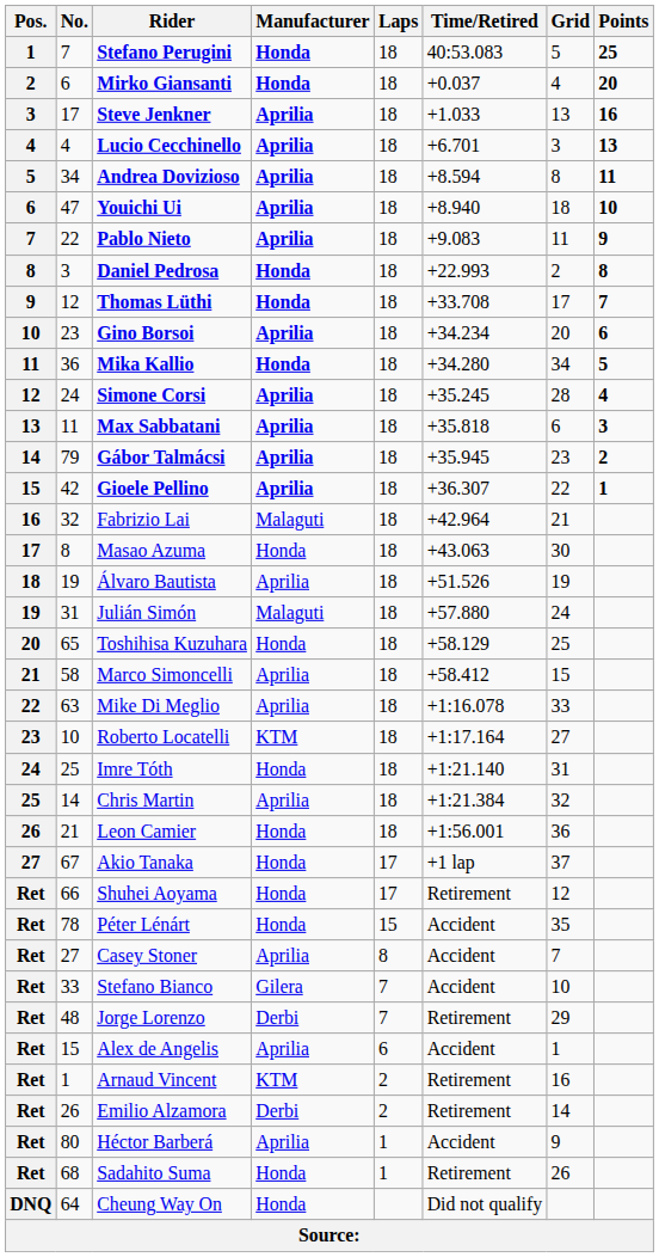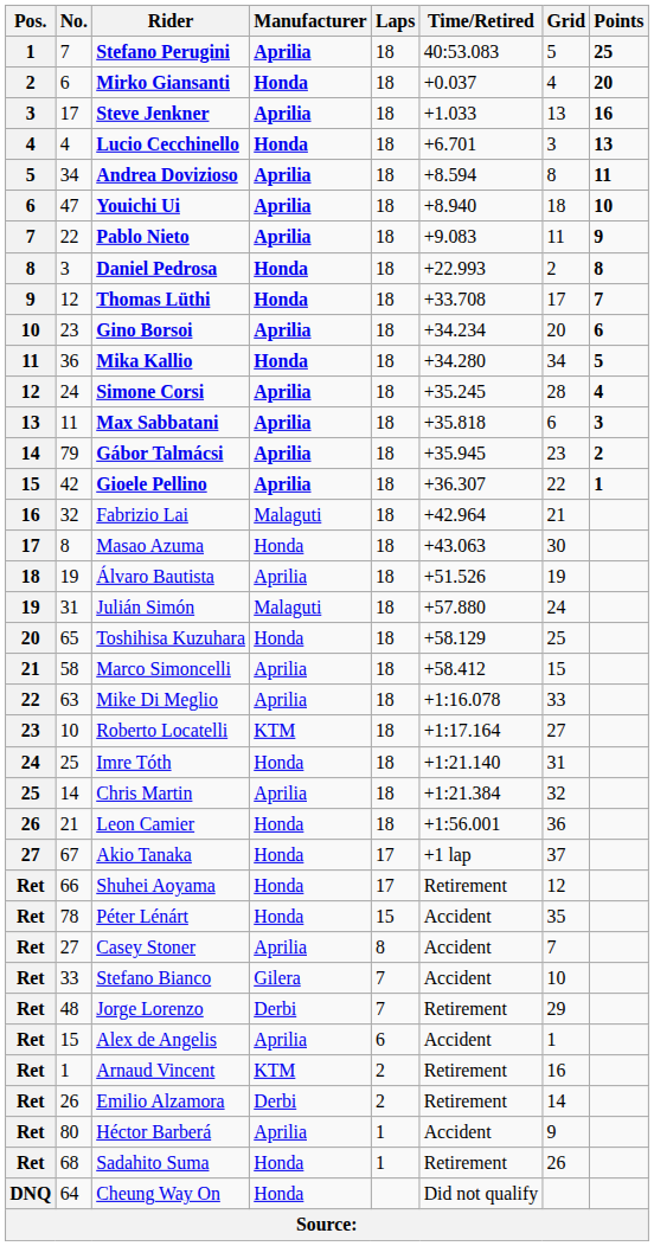 <table class="wikitable" style="font-size: 95%;">
 <tr>
 <th>Pos.</th>
 <th>No.</th>
 <th>Rider</th>
 <th>Manufacturer</th>
 <th>Laps</th>
 <th>Time/Retired</th>
 <th>Grid</th>
 <th>Points</th>
 </tr>
 <tr>
 <th>1</th>
 <td>7</td>
 <td> <strong><a href='#'>Stefano Perugini</a></strong></td>
-<td><strong><a href='#'>Honda</a></strong></td>
+<td><strong><a href='#'>Aprilia</a></strong></td>
 <td>18</td>
 <td>40:53.083</td>
 <td>5</td>
 <td><strong>25</strong></td>
 </tr>
 <tr>
 <th>2</th>
 <td>6</td>
 <td> <strong><a href='#'>Mirko Giansanti</a></strong></td>
 <td><strong><a href='#'>Honda</a></strong></td>
 <td>18</td>
 <td>+0.037</td>
 <td>4</td>
 <td><strong>20</strong></td>
 </tr>
 <tr>
 <th>3</th>
 <td>17</td>
 <td> <strong><a href='#'>Steve Jenkner</a></strong></td>
 <td><strong><a href='#'>Aprilia</a></strong></td>
 <td>18</td>
 <td>+1.033</td>
 <td>13</td>
 <td><strong>16</strong></td>
 </tr>
 <tr>
 <th>4</th>
 <td>4</td>
 <td> <strong><a href='#'>Lucio Cecchinello</a></strong></td>
-<td><strong><a href='#'>Aprilia</a></strong></td>
+<td><strong><a href='#'>Honda</a></strong></td>
 <td>18</td>
 <td>+6.701</td>
 <td>3</td>
 <td><strong>13</strong></td>
 </tr>
 <tr>
 <th>5</th>
 <td>34</td>
 <td> <strong><a href='#'>Andrea Dovizioso</a></strong></td>
 <td><strong><a href='#'>Aprilia</a></strong></td>
 <td>18</td>
 <td>+8.594</td>
 <td>8</td>
 <td><strong>11</strong></td>
 </tr>
 <tr>
 <th>6</th>
 <td>47</td>
 <td> <strong><a href='#'>Youichi Ui</a></strong></td>
 <td><strong><a href='#'>Aprilia</a></strong></td>
 <td>18</td>
 <td>+8.940</td>
 <td>18</td>
 <td><strong>10</strong></td>
 </tr>
 <tr>
 <th>7</th>
 <td>22</td>
 <td> <strong><a href='#'>Pablo Nieto</a></strong></td>
 <td><strong><a href='#'>Aprilia</a></strong></td>
 <td>18</td>
 <td>+9.083</td>
 <td>11</td>
 <td><strong>9</strong></td>
 </tr>
 <tr>
 <th>8</th>
 <td>3</td>
 <td> <strong><a href='#'>Daniel Pedrosa</a></strong></td>
 <td><strong><a href='#'>Honda</a></strong></td>
 <td>18</td>
 <td>+22.993</td>
 <td>2</td>
 <td><strong>8</strong></td>
 </tr>
 <tr>
 <th>9</th>
 <td>12</td>
 <td> <strong><a href='#'>Thomas Lüthi</a></strong></td>
 <td><strong><a href='#'>Honda</a></strong></td>
 <td>18</td>
 <td>+33.708</td>
 <td>17</td>
 <td><strong>7</strong></td>
 </tr>
 <tr>
 <th>10</th>
 <td>23</td>
 <td> <strong><a href='#'>Gino Borsoi</a></strong></td>
 <td><strong><a href='#'>Aprilia</a></strong></td>
 <td>18</td>
 <td>+34.234</td>
 <td>20</td>
 <td><strong>6</strong></td>
 </tr>
 <tr>
 <th>11</th>
 <td>36</td>
 <td> <strong><a href='#'>Mika Kallio</a></strong></td>
 <td><strong><a href='#'>Honda</a></strong></td>
 <td>18</td>
 <td>+34.280</td>
 <td>34</td>
 <td><strong>5</strong></td>
 </tr>
 <tr>
 <th>12</th>
 <td>24</td>
 <td> <strong><a href='#'>Simone Corsi</a></strong></td>
 <td><strong><a href='#'>Aprilia</a></strong></td>
 <td>18</td>
 <td>+35.245</td>
 <td>28</td>
 <td><strong>4</strong></td>
 </tr>
 <tr>
 <th>13</th>
 <td>11</td>
 <td> <strong><a href='#'>Max Sabbatani</a></strong></td>
 <td><strong><a href='#'>Aprilia</a></strong></td>
 <td>18</td>
 <td>+35.818</td>
 <td>6</td>
 <td><strong>3</strong></td>
 </tr>
 <tr>
 <th>14</th>
 <td>79</td>
 <td> <strong><a href='#'>Gábor Talmácsi</a></strong></td>
 <td><strong><a href='#'>Aprilia</a></strong></td>
 <td>18</td>
 <td>+35.945</td>
 <td>23</td>
 <td><strong>2</strong></td>
 </tr>
 <tr>
 <th>15</th>
 <td>42</td>
 <td> <strong><a href='#'>Gioele Pellino</a></strong></td>
 <td><strong><a href='#'>Aprilia</a></strong></td>
 <td>18</td>
 <td>+36.307</td>
 <td>22</td>
 <td><strong>1</strong></td>
 </tr>
 <tr>
 <th>16</th>
 <td>32</td>
 <td> <a href='#'>Fabrizio Lai</a></td>
 <td><a href='#'>Malaguti</a></td>
 <td>18</td>
 <td>+42.964</td>
 <td>21</td>
 <td></td>
 </tr>
 <tr>
 <th>17</th>
 <td>8</td>
 <td> <a href='#'>Masao Azuma</a></td>
 <td><a href='#'>Honda</a></td>
 <td>18</td>
 <td>+43.063</td>
 <td>30</td>
 <td></td>
 </tr>
 <tr>
 <th>18</th>
 <td>19</td>
 <td> <a href='#'>Álvaro Bautista</a></td>
 <td><a href='#'>Aprilia</a></td>
 <td>18</td>
 <td>+51.526</td>
 <td>19</td>
 <td></td>
 </tr>
 <tr>
 <th>19</th>
 <td>31</td>
 <td> <a href='#'>Julián Simón</a></td>
 <td><a href='#'>Malaguti</a></td>
 <td>18</td>
 <td>+57.880</td>
 <td>24</td>
 <td></td>
 </tr>
 <tr>
 <th>20</th>
 <td>65</td>
 <td> <a href='#'>Toshihisa Kuzuhara</a></td>
 <td><a href='#'>Honda</a></td>
 <td>18</td>
 <td>+58.129</td>
 <td>25</td>
 <td></td>
 </tr>
 <tr>
 <th>21</th>
 <td>58</td>
 <td> <a href='#'>Marco Simoncelli</a></td>
 <td><a href='#'>Aprilia</a></td>
 <td>18</td>
 <td>+58.412</td>
 <td>15</td>
 <td></td>
 </tr>
 <tr>
 <th>22</th>
 <td>63</td>
 <td> <a href='#'>Mike Di Meglio</a></td>
 <td><a href='#'>Aprilia</a></td>
 <td>18</td>
 <td>+1:16.078</td>
 <td>33</td>
 <td></td>
 </tr>
 <tr>
 <th>23</th>
 <td>10</td>
 <td> <a href='#'>Roberto Locatelli</a></td>
 <td><a href='#'>KTM</a></td>
 <td>18</td>
 <td>+1:17.164</td>
 <td>27</td>
 <td></td>
 </tr>
 <tr>
 <th>24</th>
 <td>25</td>
 <td> <a href='#'>Imre Tóth</a></td>
 <td><a href='#'>Honda</a></td>
 <td>18</td>
 <td>+1:21.140</td>
 <td>31</td>
 <td></td>
 </tr>
 <tr>
 <th>25</th>
 <td>14</td>
 <td> <a href='#'>Chris Martin</a></td>
 <td><a href='#'>Aprilia</a></td>
 <td>18</td>
 <td>+1:21.384</td>
 <td>32</td>
 <td></td>
 </tr>
 <tr>
 <th>26</th>
 <td>21</td>
 <td> <a href='#'>Leon Camier</a></td>
 <td><a href='#'>Honda</a></td>
 <td>18</td>
 <td>+1:56.001</td>
 <td>36</td>
 <td></td>
 </tr>
 <tr>
 <th>27</th>
 <td>67</td>
 <td> <a href='#'>Akio Tanaka</a></td>
 <td><a href='#'>Honda</a></td>
 <td>17</td>
 <td>+1 lap</td>
 <td>37</td>
 <td></td>
 </tr>
 <tr>
 <th>Ret</th>
 <td>66</td>
 <td> <a href='#'>Shuhei Aoyama</a></td>
 <td><a href='#'>Honda</a></td>
 <td>17</td>
 <td>Retirement</td>
 <td>12</td>
 <td></td>
 </tr>
 <tr>
 <th>Ret</th>
 <td>78</td>
 <td> <a href='#'>Péter Lénárt</a></td>
 <td><a href='#'>Honda</a></td>
 <td>15</td>
 <td>Accident</td>
 <td>35</td>
 <td></td>
 </tr>
 <tr>
 <th>Ret</th>
 <td>27</td>
 <td> <a href='#'>Casey Stoner</a></td>
 <td><a href='#'>Aprilia</a></td>
 <td>8</td>
 <td>Accident</td>
 <td>7</td>
 <td></td>
 </tr>
 <tr>
 <th>Ret</th>
 <td>33</td>
 <td> <a href='#'>Stefano Bianco</a></td>
 <td><a href='#'>Gilera</a></td>
 <td>7</td>
 <td>Accident</td>
 <td>10</td>
 <td></td>
 </tr>
 <tr>
 <th>Ret</th>
 <td>48</td>
 <td> <a href='#'>Jorge Lorenzo</a></td>
 <td><a href='#'>Derbi</a></td>
 <td>7</td>
 <td>Retirement</td>
 <td>29</td>
 <td></td>
 </tr>
 <tr>
 <th>Ret</th>
 <td>15</td>
 <td> <a href='#'>Alex de Angelis</a></td>
 <td><a href='#'>Aprilia</a></td>
 <td>6</td>
 <td>Accident</td>
 <td>1</td>
 <td></td>
 </tr>
 <tr>
 <th>Ret</th>
 <td>1</td>
 <td> <a href='#'>Arnaud Vincent</a></td>
 <td><a href='#'>KTM</a></td>
 <td>2</td>
 <td>Retirement</td>
 <td>16</td>
 <td></td>
 </tr>
 <tr>
 <th>Ret</th>
 <td>26</td>
 <td> <a href='#'>Emilio Alzamora</a></td>
 <td><a href='#'>Derbi</a></td>
 <td>2</td>
 <td>Retirement</td>
 <td>14</td>
 <td></td>
 </tr>
 <tr>
 <th>Ret</th>
 <td>80</td>
 <td> <a href='#'>Héctor Barberá</a></td>
 <td><a href='#'>Aprilia</a></td>
 <td>1</td>
 <td>Accident</td>
 <td>9</td>
 <td></td>
 </tr>
 <tr>
 <th>Ret</th>
 <td>68</td>
 <td> <a href='#'>Sadahito Suma</a></td>
 <td><a href='#'>Honda</a></td>
 <td>1</td>
 <td>Retirement</td>
 <td>26</td>
 <td></td>
 </tr>
 <tr>
 <th>DNQ</th>
 <td>64</td>
 <td> <a href='#'>Cheung Way On</a></td>
 <td><a href='#'>Honda</a></td>
 <td></td>
 <td>Did not qualify</td>
 <td></td>
 <td></td>
 </tr>
 <tr>
 <th colspan=8>Source: </th>
 </tr>
 </table>
